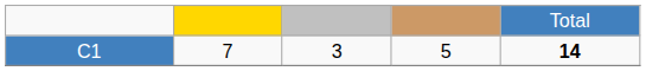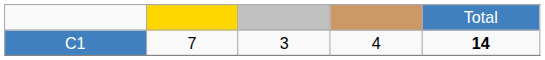 <table class="wikitable"  style="font-size:95%; text-align:center; border:gray solid 1px; width:40%;">
 <tr>
 <td rowspan="2" style="width:3%;"></td>
 </tr>
 <tr>
 <td style="width:2%;" bgcolor=gold></td>
 <td style="width:2%;" bgcolor=silver></td>
 <td style="width:2%;" bgcolor=cc9966></td>
 <td style="width:2%; background-color:#4180be; color:white;">Total</td>
 </tr>
 <tr>
 <td style="background-color:#4180be; color:white;">C1</td>
 <td>7</td>
 <td>3</td>
-<td>5</td>
+<td>4</td>
 <td><strong>14</strong></td>
 </tr>
 <tr>
 </tr>
 </table>
